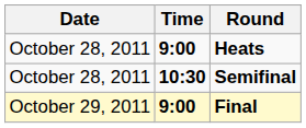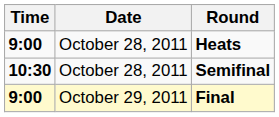 <table class="wikitable">
 <tr>
+<th>Time</th>
 <th>Date</th>
-<th>Time</th>
 <th>Round</th>
 </tr>
 <tr>
+<td><strong>9:00</strong></td>
 <td>October 28, 2011</td>
-<td><strong>9:00</strong></td>
 <td><strong>Heats</strong></td>
 </tr>
 <tr>
+<td><strong>10:30</strong></td>
 <td>October 28, 2011</td>
-<td><strong>10:30</strong></td>
 <td><strong>Semifinal</strong></td>
 </tr>
 <tr style=background:lemonchiffon>
+<td><strong>9:00</strong></td>
 <td>October 29, 2011</td>
-<td><strong>9:00</strong></td>
 <td><strong>Final</strong></td>
 </tr>
 </table>
